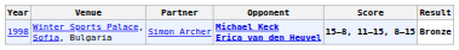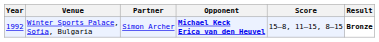 <table class="sortable wikitable" style="font-size: 90%;">
 <tr>
 <th>Year</th>
 <th>Venue</th>
 <th>Partner</th>
 <th>Opponent</th>
 <th>Score</th>
 <th>Result</th>
 </tr>
 <tr style="background:#ECF2FF">
-<td align="center"><a href='#'>1998</a></td>
+<td align="center"><a href='#'>1992</a></td>
 <td align="left"><a href='#'>Winter Sports Palace</a>,<br><a href='#'>Sofia</a>, Bulgaria</td>
 <td align="left"> <a href='#'>Simon Archer</a></td>
 <td align="left"><strong> <a href='#'>Michael Keck</a><br> <a href='#'>Erica van den Heuvel</a></strong></td>
-<td align="left"><strong>15–8, 11–15, 8–15</strong></td>
+<td align="left">15–8, 11–15, 8–15</td>
 <td style="text-align:left; background:white"> <strong>Bronze</strong></td>
 </tr>
 </table>
